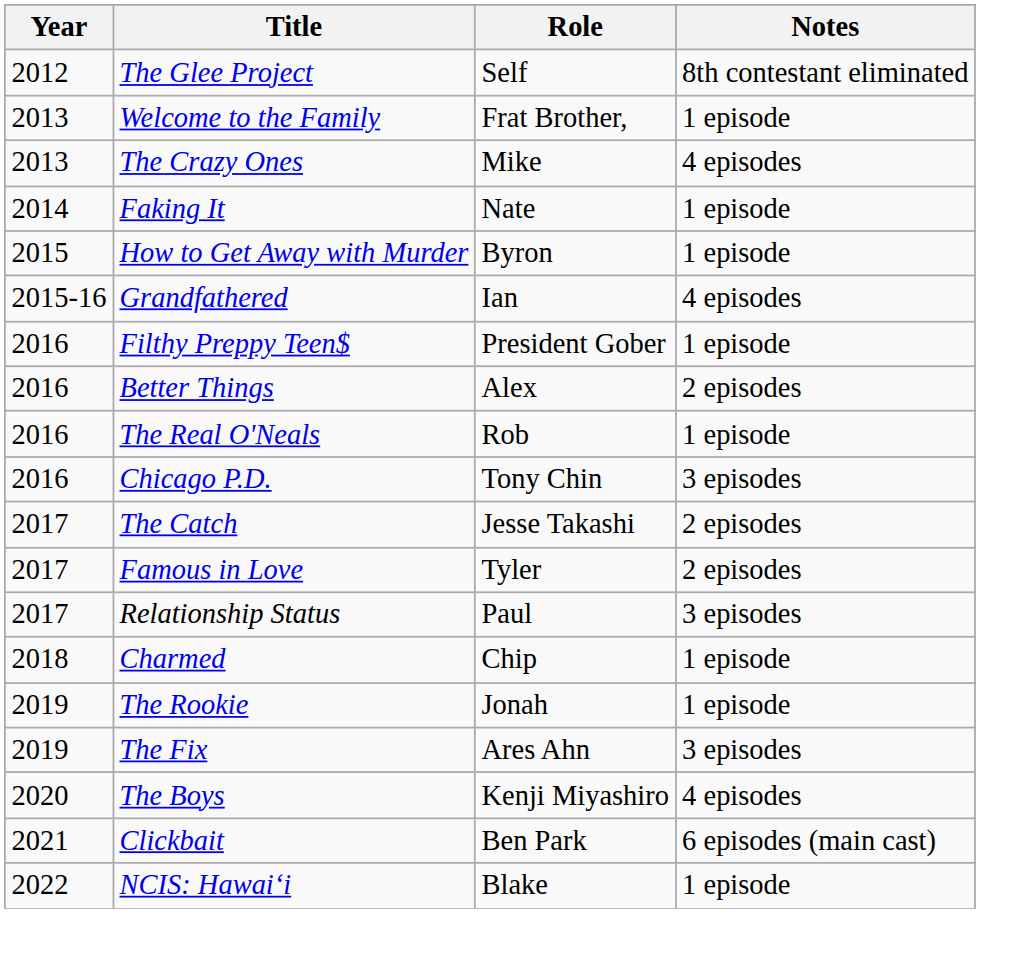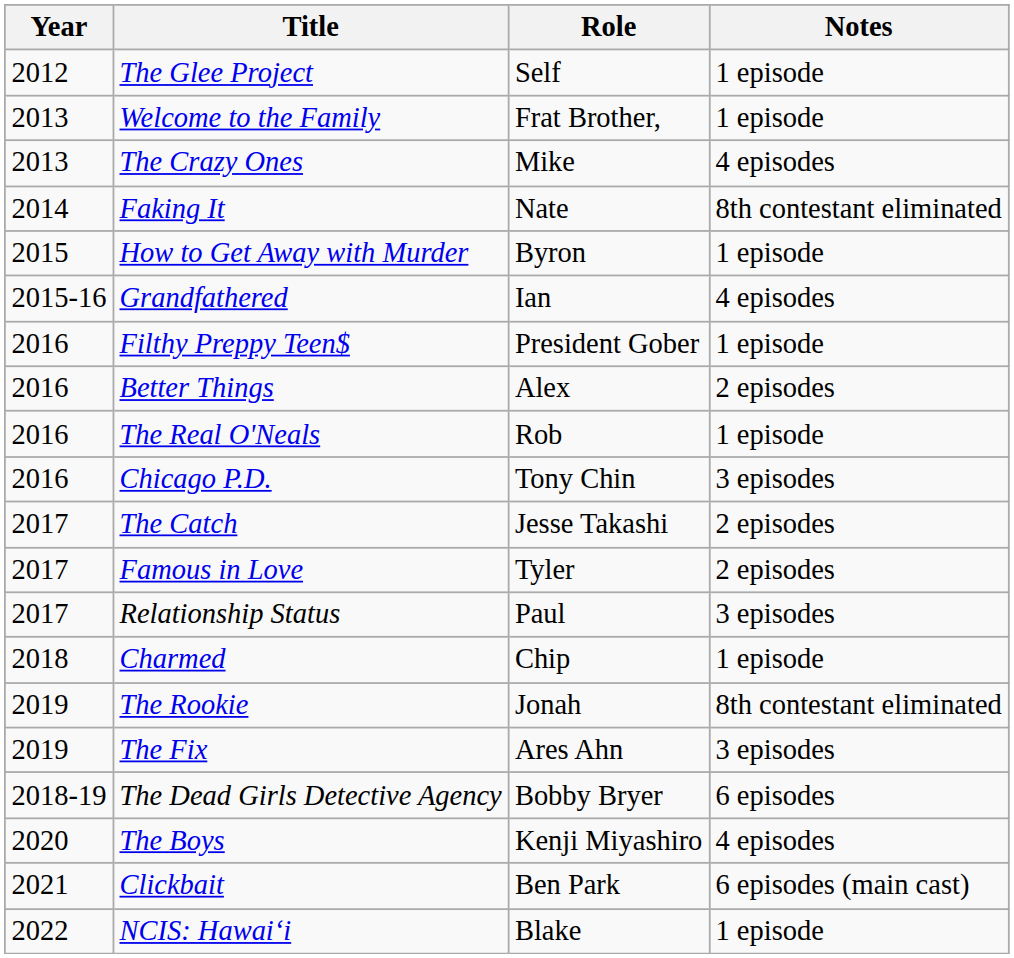 <table class="wikitable sortable">
 <tr>
 <th>Year</th>
 <th>Title</th>
 <th>Role</th>
 <th>Notes</th>
 </tr>
 <tr>
 <td>2012</td>
 <td><em><a href='#'>The Glee Project</a></em></td>
 <td>Self</td>
-<td>8th contestant eliminated</td>
+<td>1 episode</td>
 </tr>
 <tr>
 <td>2013</td>
 <td><em><a href='#'>Welcome to the Family</a></em></td>
 <td>Frat Brother,</td>
 <td>1 episode</td>
 </tr>
 <tr>
 <td>2013</td>
 <td><em><a href='#'>The Crazy Ones</a></em></td>
 <td>Mike</td>
 <td>4 episodes</td>
 </tr>
 <tr>
 <td>2014</td>
 <td><em><a href='#'>Faking It</a></em></td>
 <td>Nate</td>
-<td>1 episode</td>
+<td>8th contestant eliminated</td>
 </tr>
 <tr>
 <td>2015</td>
 <td><em><a href='#'>How to Get Away with Murder</a></em></td>
 <td>Byron</td>
 <td>1 episode</td>
 </tr>
 <tr>
 <td>2015-16</td>
 <td><em><a href='#'>Grandfathered</a></em></td>
 <td>Ian</td>
 <td>4 episodes</td>
 </tr>
 <tr>
 <td>2016</td>
 <td><em><a href='#'>Filthy Preppy Teen$</a></em></td>
 <td>President Gober</td>
 <td>1 episode</td>
 </tr>
 <tr>
 <td>2016</td>
 <td><em><a href='#'>Better Things</a></em></td>
 <td>Alex</td>
 <td>2 episodes</td>
 </tr>
 <tr>
 <td>2016</td>
 <td><em><a href='#'>The Real O'Neals</a></em></td>
 <td>Rob</td>
 <td>1 episode</td>
 </tr>
 <tr>
 <td>2016</td>
 <td><em><a href='#'>Chicago P.D.</a></em></td>
 <td>Tony Chin</td>
 <td>3 episodes</td>
 </tr>
 <tr>
 <td>2017</td>
 <td><em><a href='#'>The Catch</a></em></td>
 <td>Jesse Takashi</td>
 <td>2 episodes</td>
 </tr>
 <tr>
 <td>2017</td>
 <td><em><a href='#'>Famous in Love</a></em></td>
 <td>Tyler</td>
 <td>2 episodes</td>
 </tr>
 <tr>
 <td>2017</td>
 <td><em>Relationship Status</em></td>
 <td>Paul</td>
 <td>3 episodes</td>
 </tr>
 <tr>
 <td>2018</td>
 <td><em><a href='#'>Charmed</a></em></td>
 <td>Chip</td>
 <td>1 episode</td>
 </tr>
 <tr>
 <td>2019</td>
 <td><em><a href='#'>The Rookie</a></em></td>
 <td>Jonah</td>
-<td>1 episode</td>
+<td>8th contestant eliminated</td>
 </tr>
 <tr>
 <td>2019</td>
 <td><em><a href='#'>The Fix</a></em></td>
 <td>Ares Ahn</td>
 <td>3 episodes</td>
+</tr>
+<tr>
+<td>2018-19</td>
+<td><em>The Dead Girls Detective Agency</em></td>
+<td>Bobby Bryer</td>
+<td>6 episodes</td>
 </tr>
 <tr>
 <td>2020</td>
 <td><em><a href='#'>The Boys</a></em></td>
 <td>Kenji Miyashiro</td>
 <td>4 episodes</td>
 </tr>
 <tr>
 <td>2021</td>
 <td><em><a href='#'>Clickbait</a></em></td>
 <td>Ben Park</td>
 <td>6 episodes (main cast)</td>
 </tr>
 <tr>
 <td>2022</td>
 <td><em><a href='#'>NCIS: Hawaiʻi</a></em></td>
 <td>Blake</td>
 <td>1 episode</td>
 </tr>
 </table>
